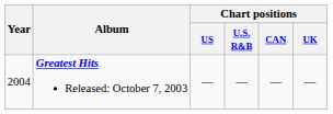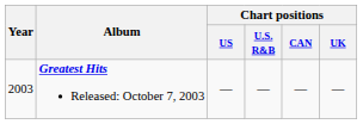 <table class="wikitable">
 <tr>
 <th rowspan="2">Year</th>
 <th rowspan="2">Album</th>
 <th colspan="4">Chart positions</th>
 </tr>
 <tr>
 <th style="text-align:center; width:40px;"><small><a href='#'>US</a></small></th>
 <th style="text-align:center; width:40px;"><small><a href='#'>U.S. R&B</a></small></th>
 <th style="text-align:center; width:40px;"><small><a href='#'>CAN</a></small></th>
 <th style="text-align:center; width:40px;"><small><a href='#'>UK</a></small></th>
 </tr>
 <tr>
-<td>2004</td>
+<td>2003</td>
 <td><strong><em><a href='#'>Greatest Hits</a></em></strong><br><ul><li>Released: October 7, 2003</li></ul></td>
 <td style="text-align:center;">—</td>
 <td style="text-align:center;">—</td>
 <td style="text-align:center;">—</td>
 <td style="text-align:center;">—</td>
 </tr>
 </table>
